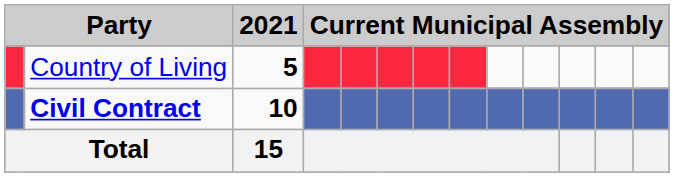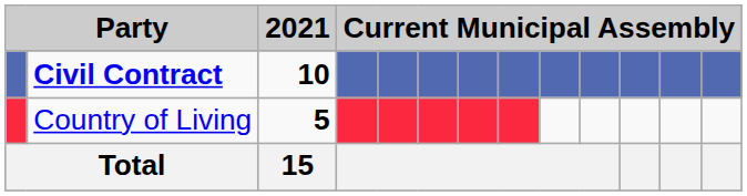 <table class="wikitable">
 <tr>
 <th colspan="2" style="background:#ccc">Party</th>
 <th style="background:#ccc">2021</th>
 <th colspan="10" style="background:#ccc">Current Municipal Assembly</th>
+</tr>
+<tr>
+<td style="background-color: #5169B1"> </td>
+<td><a href='#'><strong>Civil Contract</strong></a></td>
+<td style="text-align: right"><strong>10</strong></td>
+<td style="background-color: #5169B1"> </td>
+<td style="background-color: #5169B1"> </td>
+<td style="background-color: #5169B1"> </td>
+<td style="background-color: #5169B1"> </td>
+<td style="background-color: #5169B1"> </td>
+<td style="background-color: #5169B1"> </td>
+<td style="background-color: #5169B1"> </td>
+<td style="background-color: #5169B1"> </td>
+<td style="background-color: #5169B1"> </td>
+<td style="background-color: #5169B1"> </td>
 </tr>
 <tr>
 <td style="background-color: #FC283F"> </td>
 <td><a href='#'>Country of Living</a></td>
 <td style="text-align: right"><strong>5</strong></td>
 <td style="background-color: #FC283F"> </td>
 <td style="background-color: #FC283F"> </td>
 <td style="background-color: #FC283F"> </td>
 <td style="background-color: #FC283F"> </td>
 <td style="background-color: #FC283F"> </td>
 <td></td>
 <td></td>
 <td></td>
 <td></td>
 <td></td>
 </tr>
 <tr>
-<td style="background-color: #5169B1"> </td>
-<td><a href='#'><strong>Civil Contract</strong></a></td>
-<td style="text-align: right"><strong>10</strong></td>
-<td style="background-color: #5169B1"> </td>
-<td style="background-color: #5169B1"> </td>
-<td style="background-color: #5169B1"> </td>
-<td style="background-color: #5169B1"> </td>
-<td style="background-color: #5169B1"> </td>
-<td style="background-color: #5169B1"> </td>
-<td style="background-color: #5169B1"> </td>
-<td style="background-color: #5169B1"> </td>
-<td style="background-color: #5169B1"> </td>
-<td style="background-color: #5169B1"> </td>
-</tr>
-<tr>
 <th colspan="2">Total</th>
 <th align="right">15</th>
 <th colspan="7"> </th>
 <th></th>
 <th></th>
 <th></th>
 </tr>
 </table>
